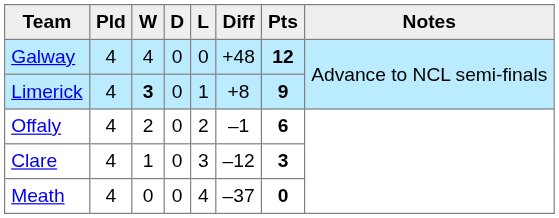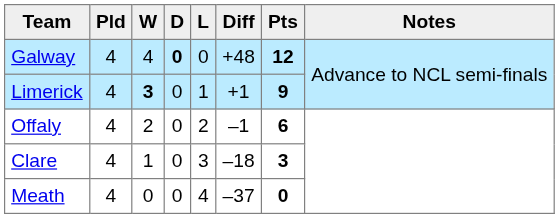 <table style=border-collapse:collapse border=1 cellspacing=0 cellpadding=5>
 <tr align=center bgcolor=#efefef>
 <th>Team</th>
 <th>Pld</th>
 <th>W</th>
 <th>D</th>
 <th>L</th>
 <th>Diff</th>
 <th>Pts</th>
 <th>Notes</th>
 </tr>
 <tr align=center style="background:#BBEBFF">
 <td style="text-align:left;"> <a href='#'>Galway</a></td>
 <td>4</td>
 <td>4</td>
-<td>0</td>
+<td><strong>0</strong></td>
 <td>0</td>
 <td>+48</td>
 <td><strong>12</strong></td>
 <td rowspan=2>Advance to NCL semi-finals</td>
 </tr>
 <tr align=center style="background:#BBEBFF;">
 <td style="text-align:left;"> <a href='#'>Limerick</a></td>
 <td>4</td>
 <td><strong>3</strong></td>
 <td>0</td>
 <td>1</td>
-<td>+8</td>
+<td>+1</td>
 <td><strong>9</strong></td>
 </tr>
 <tr align=center style="background:#FFFFFF;">
 <td style="text-align:left;"> <a href='#'>Offaly</a></td>
 <td>4</td>
 <td>2</td>
 <td>0</td>
 <td>2</td>
 <td>–1</td>
 <td><strong>6</strong></td>
 <td rowspan=3></td>
 </tr>
 <tr align=center style="background:#FFFFFF;">
 <td style="text-align:left;"> <a href='#'>Clare</a></td>
 <td>4</td>
 <td>1</td>
 <td>0</td>
 <td>3</td>
-<td>–12</td>
+<td>–18</td>
 <td><strong>3</strong></td>
 </tr>
 <tr align=center style="background:#FFFFFF;">
 <td style="text-align:left;"> <a href='#'>Meath</a></td>
 <td>4</td>
 <td>0</td>
 <td>0</td>
 <td>4</td>
 <td>–37</td>
 <td><strong>0</strong></td>
 </tr>
 </table>
